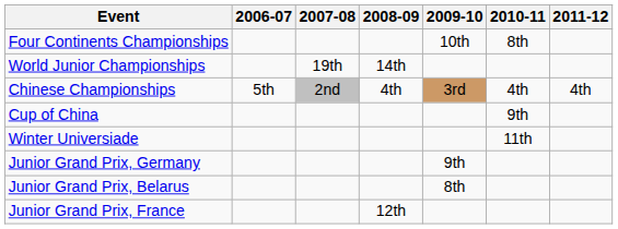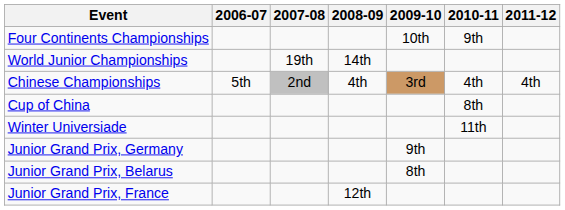 <table class="wikitable">
 <tr>
 <th>Event</th>
 <th>2006-07</th>
 <th>2007-08</th>
 <th>2008-09</th>
 <th>2009-10</th>
 <th>2010-11</th>
 <th>2011-12</th>
 </tr>
 <tr>
 <td><a href='#'>Four Continents Championships</a></td>
 <td></td>
 <td></td>
 <td></td>
 <td align="center">10th</td>
-<td align="center">8th</td>
+<td align="center">9th</td>
 <td></td>
 </tr>
 <tr>
 <td><a href='#'>World Junior Championships</a></td>
 <td></td>
 <td align="center">19th</td>
 <td align="center">14th</td>
 <td></td>
 <td></td>
 <td></td>
 </tr>
 <tr>
 <td><a href='#'>Chinese Championships</a></td>
 <td align="center">5th</td>
 <td align="center" bgcolor="silver">2nd</td>
 <td align="center">4th</td>
 <td align="center" bgcolor="#cc9966">3rd</td>
 <td align="center">4th</td>
 <td align="center">4th</td>
 </tr>
 <tr>
 <td><a href='#'>Cup of China</a></td>
 <td></td>
 <td></td>
 <td></td>
 <td></td>
-<td align="center">9th</td>
+<td align="center">8th</td>
 <td></td>
 </tr>
 <tr>
 <td><a href='#'>Winter Universiade</a></td>
 <td></td>
 <td></td>
 <td></td>
 <td></td>
 <td align="center">11th</td>
 <td></td>
 </tr>
 <tr>
 <td><a href='#'>Junior Grand Prix, Germany</a></td>
 <td></td>
 <td></td>
 <td></td>
 <td align="center">9th</td>
 <td></td>
 <td></td>
 </tr>
 <tr>
 <td><a href='#'>Junior Grand Prix, Belarus</a></td>
 <td></td>
 <td></td>
 <td></td>
 <td align="center">8th</td>
 <td></td>
 <td></td>
 </tr>
 <tr>
 <td><a href='#'>Junior Grand Prix, France</a></td>
 <td></td>
 <td></td>
 <td align="center">12th</td>
 <td></td>
 <td></td>
 <td></td>
 </tr>
 </table>
